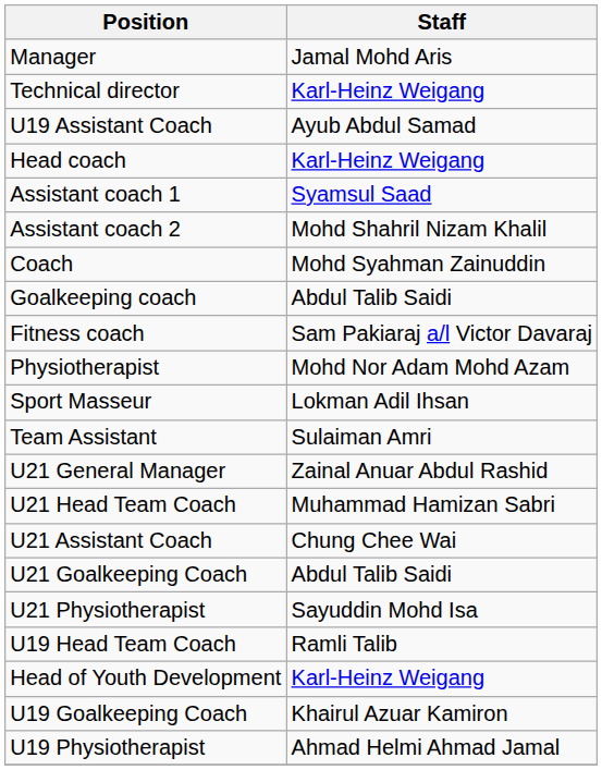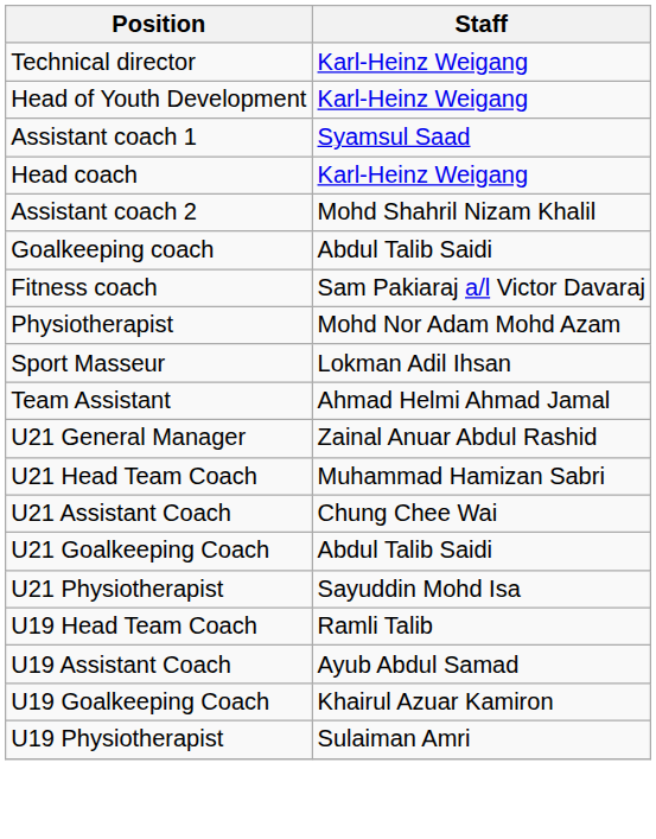 <table class="wikitable">
 <tr>
 <th style="background:; color:;">Position</th>
 <th style="background:; color:;">Staff</th>
 </tr>
 <tr>
-<td>Manager</td>
-<td> Jamal Mohd Aris</td>
-</tr>
-<tr>
 <td>Technical director</td>
 <td> <a href='#'>Karl-Heinz Weigang</a></td>
 </tr>
 <tr>
-<td>U19 Assistant Coach</td>
-<td> Ayub Abdul Samad</td>
-</tr>
-<tr>
-<td>Head coach</td>
+<td>Head of Youth Development</td>
 <td> <a href='#'>Karl-Heinz Weigang</a></td>
 </tr>
 <tr>
 <td>Assistant coach 1</td>
 <td> <a href='#'>Syamsul Saad</a></td>
 </tr>
 <tr>
+<td>Head coach</td>
+<td> <a href='#'>Karl-Heinz Weigang</a></td>
+</tr>
+<tr>
 <td>Assistant coach 2</td>
 <td> Mohd Shahril Nizam Khalil</td>
-</tr>
-<tr>
-<td>Coach</td>
-<td> Mohd Syahman Zainuddin</td>
 </tr>
 <tr>
 <td>Goalkeeping coach</td>
 <td> Abdul Talib Saidi</td>
 </tr>
 <tr>
 <td>Fitness coach</td>
 <td> Sam Pakiaraj <a href='#'>a/l</a> Victor Davaraj</td>
 </tr>
 <tr>
 <td>Physiotherapist</td>
 <td> Mohd Nor Adam Mohd Azam</td>
 </tr>
 <tr>
 <td>Sport Masseur</td>
 <td> Lokman Adil Ihsan</td>
 </tr>
 <tr>
 <td>Team Assistant</td>
-<td> Sulaiman Amri</td>
+<td> Ahmad Helmi Ahmad Jamal</td>
 </tr>
 <tr>
 <td>U21 General Manager</td>
 <td> Zainal Anuar Abdul Rashid</td>
 </tr>
 <tr>
 <td>U21 Head Team Coach</td>
 <td> Muhammad Hamizan Sabri</td>
 </tr>
 <tr>
 <td>U21 Assistant Coach</td>
 <td> Chung Chee Wai</td>
 </tr>
 <tr>
 <td>U21 Goalkeeping Coach</td>
 <td> Abdul Talib Saidi</td>
 </tr>
 <tr>
 <td>U21 Physiotherapist</td>
 <td> Sayuddin Mohd Isa</td>
 </tr>
 <tr>
 <td>U19 Head Team Coach</td>
 <td> Ramli Talib</td>
 </tr>
 <tr>
-<td>Head of Youth Development</td>
-<td> <a href='#'>Karl-Heinz Weigang</a></td>
+<td>U19 Assistant Coach</td>
+<td> Ayub Abdul Samad</td>
 </tr>
 <tr>
 <td>U19 Goalkeeping Coach</td>
 <td> Khairul Azuar Kamiron</td>
 </tr>
 <tr>
 <td>U19 Physiotherapist</td>
-<td> Ahmad Helmi Ahmad Jamal</td>
+<td> Sulaiman Amri</td>
 </tr>
 <tr>
 </tr>
 </table>
